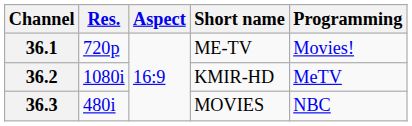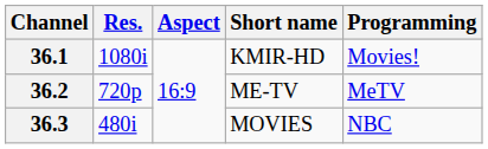 <table class="wikitable">
 <tr>
 <th>Channel</th>
 <th><a href='#'>Res.</a></th>
 <th><a href='#'>Aspect</a></th>
 <th>Short name</th>
 <th>Programming</th>
 </tr>
 <tr>
 <th scope = "row">36.1</th>
-<td><a href='#'>720p</a></td>
+<td><a href='#'>1080i</a></td>
 <td rowspan="3"><a href='#'>16:9</a></td>
-<td>ME-TV</td>
+<td>KMIR-HD</td>
 <td><a href='#'>Movies!</a></td>
 </tr>
 <tr>
 <th scope = "row">36.2</th>
-<td><a href='#'>1080i</a></td>
-<td>KMIR-HD</td>
+<td><a href='#'>720p</a></td>
+<td>ME-TV</td>
 <td><a href='#'>MeTV</a></td>
 </tr>
 <tr>
 <th scope = "row">36.3</th>
 <td><a href='#'>480i</a></td>
 <td>MOVIES</td>
 <td><a href='#'>NBC</a></td>
 </tr>
 </table>
